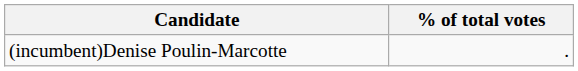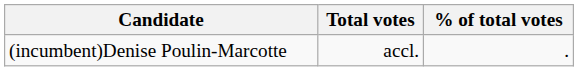 <table class="wikitable" width="475">
 <tr>
 <th align="left">Candidate</th>
+<th align="right">Total votes</th>
 <th align="right">% of total votes</th>
 </tr>
 <tr>
 <td align="left">(incumbent)Denise Poulin-Marcotte</td>
+<td align="right">accl.</td>
 <td align="right">.</td>
 </tr>
 </table>
